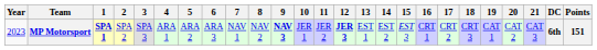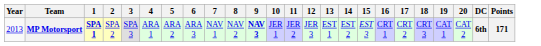 <table class="wikitable" style="text-align:center; font-size:85%">
 <tr>
 <th>Year</th>
 <th>Team</th>
 <th>1</th>
 <th>2</th>
 <th>3</th>
 <th>4</th>
 <th>5</th>
 <th>6</th>
 <th>7</th>
 <th>8</th>
 <th>9</th>
 <th>10</th>
 <th>11</th>
 <th>12</th>
 <th>13</th>
 <th>14</th>
 <th>15</th>
 <th>16</th>
 <th>17</th>
 <th>18</th>
 <th>19</th>
 <th>20</th>
-<th>21</th>
 <th>DC</th>
 <th>Points</th>
 </tr>
 <tr>
-<td><a href='#'>2023</a></td>
+<td><a href='#'>2013</a></td>
 <th nowrap><a href='#'>MP Motorsport</a></th>
 <td style="background:#FFFFBF;"><strong><a href='#'>SPA<br>1</a></strong><br></td>
 <td style="background:#FFFFBF;"><a href='#'>SPA<br>2</a><br></td>
 <td style="background:#DFDFDF;"><a href='#'>SPA<br>3</a><br></td>
 <td style="background:#DFFFDF;"><a href='#'>ARA<br>1</a><br></td>
 <td style="background:#DFFFDF;"><a href='#'>ARA<br>2</a><br></td>
 <td style="background:#DFFFDF;"><a href='#'>ARA<br>3</a><br></td>
 <td style="background:#DFFFDF;"><a href='#'>NAV<br>1</a><br></td>
 <td style="background:#DFFFDF;"><a href='#'>NAV<br>2</a><br></td>
 <td style="background:#DFFFDF;"><strong><a href='#'>NAV<br>3</a><br></strong></td>
 <td style="background:#CFCFFF;"><a href='#'>JER<br>1</a><br></td>
 <td style="background:#CFCFFF;"><a href='#'>JER<br>2</a><br></td>
-<td style="background:#DFFFDF;"><strong><a href='#'>JER<br>3</a><br></strong></td>
+<td style="background:#DFFFDF;"><a href='#'>JER<br>3</a><br></td>
 <td style="background:#DFFFDF;"><a href='#'>EST<br>1</a><br></td>
 <td style="background:#DFFFDF;"><a href='#'>EST<br>2</a><br></td>
 <td style="background:#DFFFDF;"><em><a href='#'>EST<br>3</a></em><br></td>
 <td style="background:#CFCFFF;"><a href='#'>CRT<br>1</a><br></td>
 <td style="background:#DFFFDF;"><a href='#'>CRT<br>2</a><br></td>
 <td style="background:#CFCFFF;"><a href='#'>CRT<br>3</a><br></td>
 <td style="background:#CFCFFF;"><a href='#'>CAT<br>1</a><br></td>
 <td style="background:#DFFFDF;"><a href='#'>CAT<br>2</a><br></td>
-<td style="background:#CFCFFF;"><a href='#'>CAT<br>3</a><br></td>
 <th>6th</th>
-<th>151</th>
+<th>171</th>
 </tr>
 </table>
